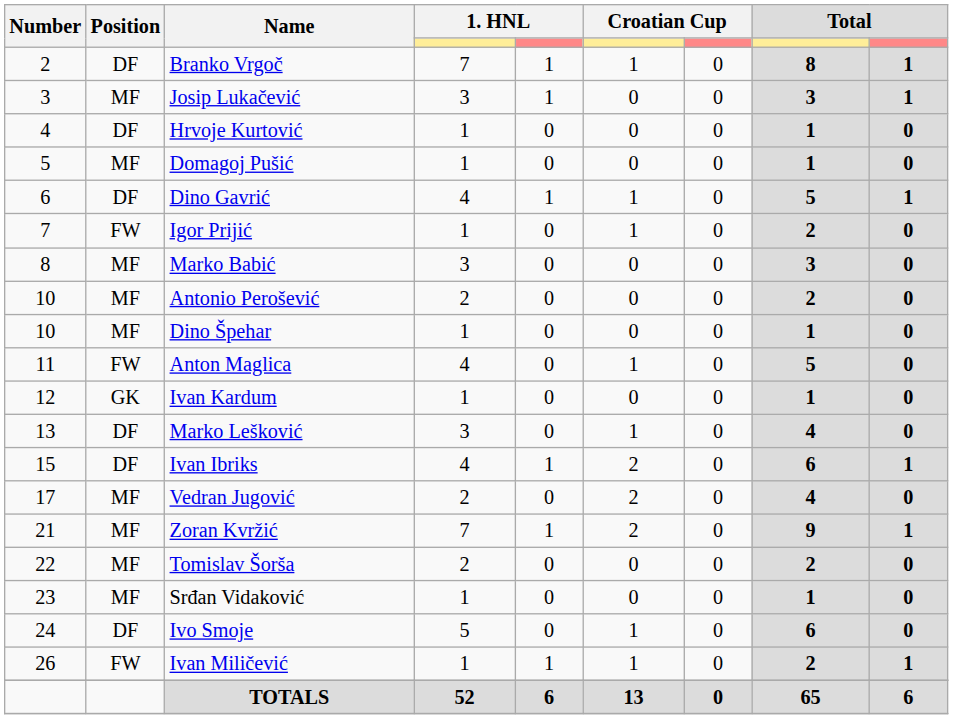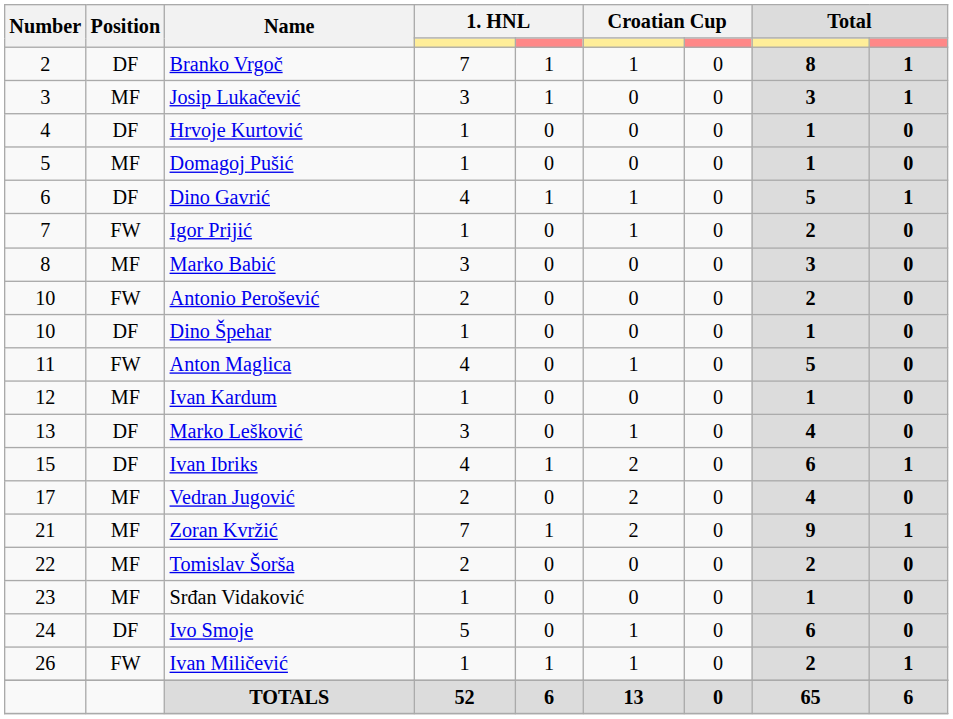 <table class="wikitable" style="font-size: 95%; text-align: center;">
 <tr>
 <th width=40  rowspan="2"  align="center">Number</th>
 <th width=40  rowspan="2"  align="center">Position</th>
 <th width=180 rowspan="2"  align="center">Name</th>
 <th width=120 colspan="2" align="center">1. HNL</th>
 <th width=120 colspan="2" align="center">Croatian Cup</th>
 <th width=140 colspan="2" align="center" style="background: #DCDCDC">Total</th>
 </tr>
 <tr>
 <th style="background: #FFEE99"></th>
 <th style="background: #FF8888"></th>
 <th style="background: #FFEE99"></th>
 <th style="background: #FF8888"></th>
 <th style="background: #FFEE99"></th>
 <th style="background: #FF8888"></th>
 </tr>
 <tr>
 <td>2</td>
 <td>DF</td>
 <td style="text-align:left;"> <a href='#'>Branko Vrgoč</a></td>
 <td>7</td>
 <td>1</td>
 <td>1</td>
 <td>0</td>
 <th style="background: #DCDCDC">8</th>
 <th style="background: #DCDCDC">1</th>
 </tr>
 <tr>
 <td>3</td>
 <td>MF</td>
 <td style="text-align:left;"> <a href='#'>Josip Lukačević</a></td>
 <td>3</td>
 <td>1</td>
 <td>0</td>
 <td>0</td>
 <th style="background: #DCDCDC">3</th>
 <th style="background: #DCDCDC">1</th>
 </tr>
 <tr>
 <td>4</td>
 <td>DF</td>
 <td style="text-align:left;"> <a href='#'>Hrvoje Kurtović</a></td>
 <td>1</td>
 <td>0</td>
 <td>0</td>
 <td>0</td>
 <th style="background: #DCDCDC">1</th>
 <th style="background: #DCDCDC">0</th>
 </tr>
 <tr>
 <td>5</td>
 <td>MF</td>
 <td style="text-align:left;"> <a href='#'>Domagoj Pušić</a></td>
 <td>1</td>
 <td>0</td>
 <td>0</td>
 <td>0</td>
 <th style="background: #DCDCDC">1</th>
 <th style="background: #DCDCDC">0</th>
 </tr>
 <tr>
 <td>6</td>
 <td>DF</td>
 <td style="text-align:left;"> <a href='#'>Dino Gavrić</a></td>
 <td>4</td>
 <td>1</td>
 <td>1</td>
 <td>0</td>
 <th style="background: #DCDCDC">5</th>
 <th style="background: #DCDCDC">1</th>
 </tr>
 <tr>
 <td>7</td>
 <td>FW</td>
 <td style="text-align:left;"> <a href='#'>Igor Prijić</a></td>
 <td>1</td>
 <td>0</td>
 <td>1</td>
 <td>0</td>
 <th style="background: #DCDCDC">2</th>
 <th style="background: #DCDCDC">0</th>
 </tr>
 <tr>
 <td>8</td>
 <td>MF</td>
 <td style="text-align:left;"> <a href='#'>Marko Babić</a></td>
 <td>3</td>
 <td>0</td>
 <td>0</td>
 <td>0</td>
 <th style="background: #DCDCDC">3</th>
 <th style="background: #DCDCDC">0</th>
 </tr>
 <tr>
 <td>10</td>
-<td>MF</td>
+<td>FW</td>
 <td style="text-align:left;"> <a href='#'>Antonio Perošević</a></td>
 <td>2</td>
 <td>0</td>
 <td>0</td>
 <td>0</td>
 <th style="background: #DCDCDC">2</th>
 <th style="background: #DCDCDC">0</th>
 </tr>
 <tr>
 <td>10</td>
-<td>MF</td>
+<td>DF</td>
 <td style="text-align:left;"> <a href='#'>Dino Špehar</a></td>
 <td>1</td>
 <td>0</td>
 <td>0</td>
 <td>0</td>
 <th style="background: #DCDCDC">1</th>
 <th style="background: #DCDCDC">0</th>
 </tr>
 <tr>
 <td>11</td>
 <td>FW</td>
 <td style="text-align:left;"> <a href='#'>Anton Maglica</a></td>
 <td>4</td>
 <td>0</td>
 <td>1</td>
 <td>0</td>
 <th style="background: #DCDCDC">5</th>
 <th style="background: #DCDCDC">0</th>
 </tr>
 <tr>
 <td>12</td>
-<td>GK</td>
+<td>MF</td>
 <td style="text-align:left;"> <a href='#'>Ivan Kardum</a></td>
 <td>1</td>
 <td>0</td>
 <td>0</td>
 <td>0</td>
 <th style="background: #DCDCDC">1</th>
 <th style="background: #DCDCDC">0</th>
 </tr>
 <tr>
 <td>13</td>
 <td>DF</td>
 <td style="text-align:left;"> <a href='#'>Marko Lešković</a></td>
 <td>3</td>
 <td>0</td>
 <td>1</td>
 <td>0</td>
 <th style="background: #DCDCDC">4</th>
 <th style="background: #DCDCDC">0</th>
 </tr>
 <tr>
 <td>15</td>
 <td>DF</td>
 <td style="text-align:left;"> <a href='#'>Ivan Ibriks</a></td>
 <td>4</td>
 <td>1</td>
 <td>2</td>
 <td>0</td>
 <th style="background: #DCDCDC">6</th>
 <th style="background: #DCDCDC">1</th>
 </tr>
 <tr>
 <td>17</td>
 <td>MF</td>
 <td style="text-align:left;"> <a href='#'>Vedran Jugović</a></td>
 <td>2</td>
 <td>0</td>
 <td>2</td>
 <td>0</td>
 <th style="background: #DCDCDC">4</th>
 <th style="background: #DCDCDC">0</th>
 </tr>
 <tr>
 <td>21</td>
 <td>MF</td>
 <td style="text-align:left;"> <a href='#'>Zoran Kvržić</a></td>
 <td>7</td>
 <td>1</td>
 <td>2</td>
 <td>0</td>
 <th style="background: #DCDCDC">9</th>
 <th style="background: #DCDCDC">1</th>
 </tr>
 <tr>
 <td>22</td>
 <td>MF</td>
 <td style="text-align:left;"> <a href='#'>Tomislav Šorša</a></td>
 <td>2</td>
 <td>0</td>
 <td>0</td>
 <td>0</td>
 <th style="background: #DCDCDC">2</th>
 <th style="background: #DCDCDC">0</th>
 </tr>
 <tr>
 <td>23</td>
 <td>MF</td>
 <td style="text-align:left;"> Srđan Vidaković</td>
 <td>1</td>
 <td>0</td>
 <td>0</td>
 <td>0</td>
 <th style="background: #DCDCDC">1</th>
 <th style="background: #DCDCDC">0</th>
 </tr>
 <tr>
 <td>24</td>
 <td>DF</td>
 <td style="text-align:left;"> <a href='#'>Ivo Smoje</a></td>
 <td>5</td>
 <td>0</td>
 <td>1</td>
 <td>0</td>
 <th style="background: #DCDCDC">6</th>
 <th style="background: #DCDCDC">0</th>
 </tr>
 <tr>
 <td>26</td>
 <td>FW</td>
 <td style="text-align:left;"> <a href='#'>Ivan Miličević</a></td>
 <td>1</td>
 <td>1</td>
 <td>1</td>
 <td>0</td>
 <th style="background: #DCDCDC">2</th>
 <th style="background: #DCDCDC">1</th>
 </tr>
 <tr>
 </tr>
 <tr>
 <td></td>
 <td></td>
 <th style="background: #DCDCDC">TOTALS</th>
 <th style="background: #DCDCDC">52</th>
 <th style="background: #DCDCDC">6</th>
 <th style="background: #DCDCDC">13</th>
 <th style="background: #DCDCDC">0</th>
 <th style="background: #DCDCDC">65</th>
 <th style="background: #DCDCDC">6</th>
 </tr>
 <tr>
 </tr>
 </table>
